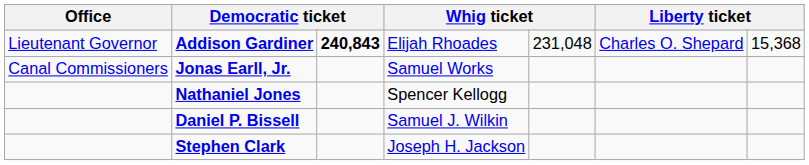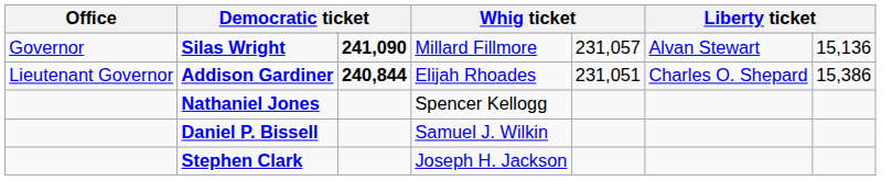 <table class=wikitable>
 <tr bgcolor=lightgrey>
 <th>Office</th>
 <th colspan="2" ><a href='#'>Democratic</a> ticket</th>
 <th colspan="2" ><a href='#'>Whig</a> ticket</th>
 <th colspan="2" ><a href='#'>Liberty</a> ticket</th>
 </tr>
 <tr>
+<td><a href='#'>Governor</a></td>
+<td><strong><a href='#'>Silas Wright</a></strong></td>
+<td align="right"><strong>241,090</strong></td>
+<td><a href='#'>Millard Fillmore</a></td>
+<td align="right">231,057</td>
+<td><a href='#'>Alvan Stewart</a></td>
+<td align="right">15,136</td>
+</tr>
+<tr>
 <td><a href='#'>Lieutenant Governor</a></td>
 <td><strong><a href='#'>Addison Gardiner</a></strong></td>
-<td align="right"><strong>240,843</strong></td>
+<td align="right"><strong>240,844</strong></td>
 <td><a href='#'>Elijah Rhoades</a></td>
-<td align="right">231,048</td>
+<td align="right">231,051</td>
 <td><a href='#'>Charles O. Shepard</a></td>
-<td align="right">15,368</td>
-</tr>
-<tr>
-<td><a href='#'>Canal Commissioners</a></td>
-<td><strong><a href='#'>Jonas Earll, Jr.</a></strong></td>
-<td></td>
-<td><a href='#'>Samuel Works</a></td>
-<td></td>
-<td></td>
-<td></td>
+<td align="right">15,386</td>
 </tr>
 <tr>
 <td></td>
 <td><strong><a href='#'>Nathaniel Jones</a></strong></td>
 <td></td>
 <td>Spencer Kellogg</td>
 <td></td>
 <td></td>
 <td></td>
 </tr>
 <tr>
 <td></td>
 <td><strong><a href='#'>Daniel P. Bissell</a></strong></td>
 <td></td>
 <td><a href='#'>Samuel J. Wilkin</a></td>
 <td></td>
 <td></td>
 <td></td>
 </tr>
 <tr>
 <td></td>
 <td><strong><a href='#'>Stephen Clark</a></strong></td>
 <td></td>
 <td><a href='#'>Joseph H. Jackson</a></td>
 <td></td>
 <td></td>
 <td></td>
 </tr>
 </table>
